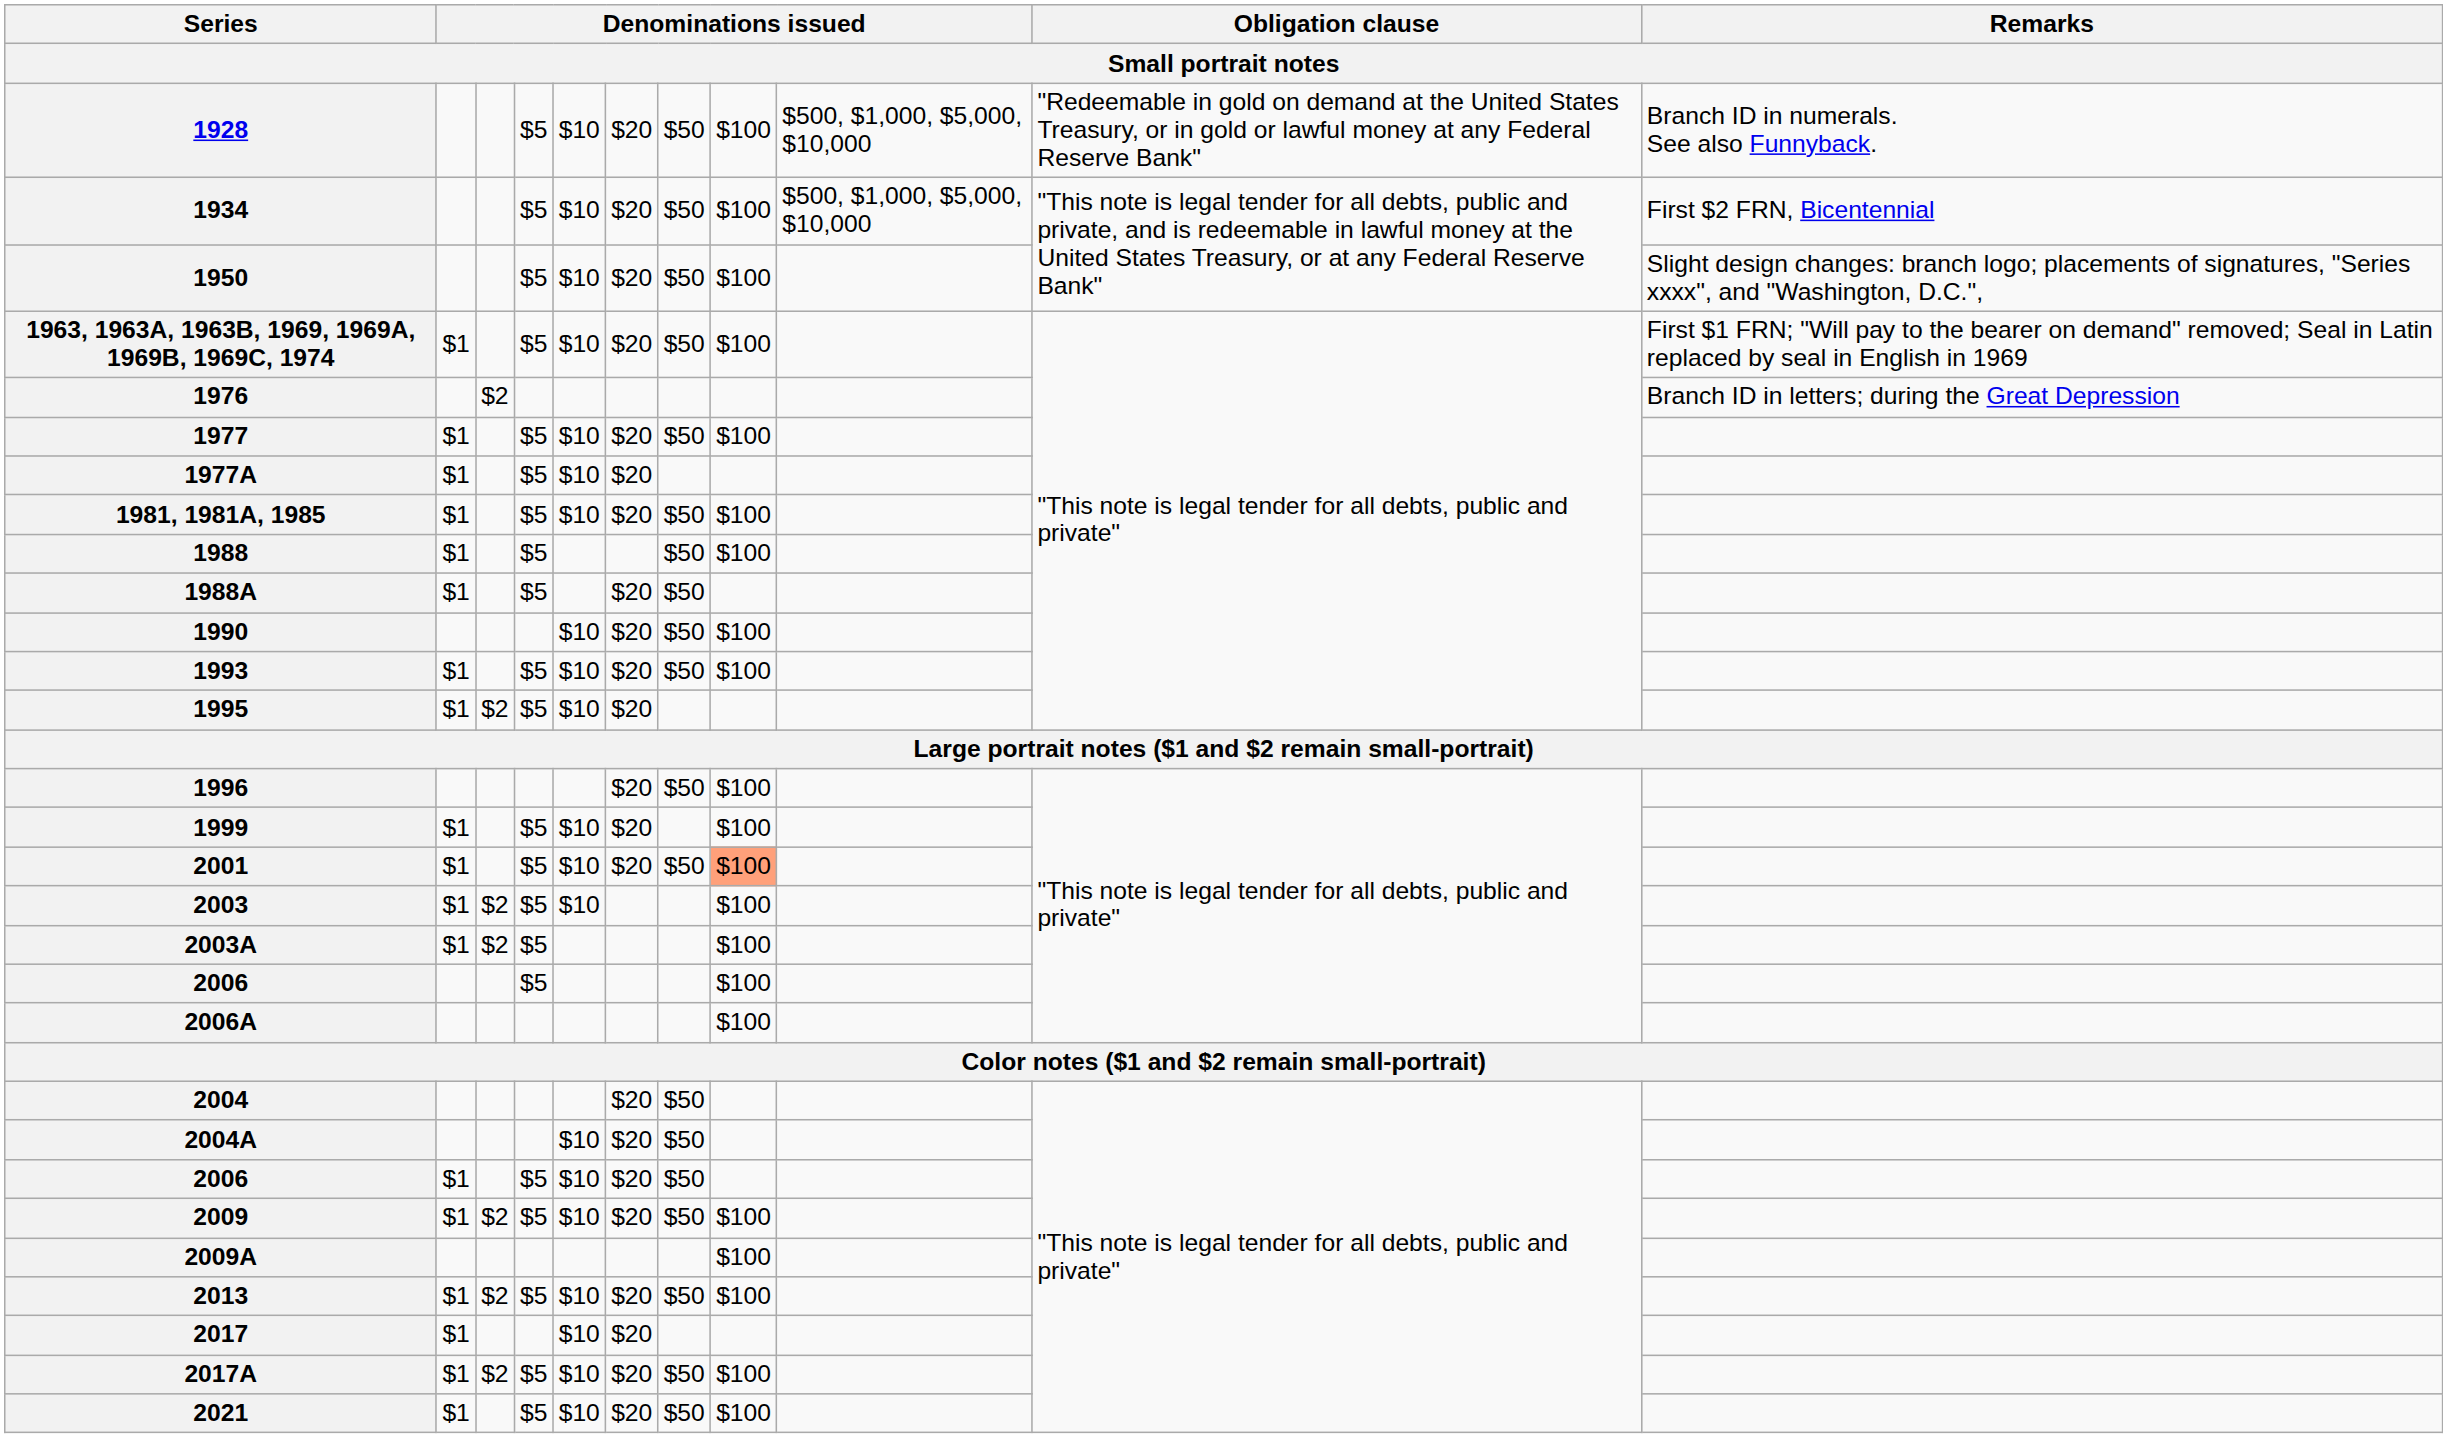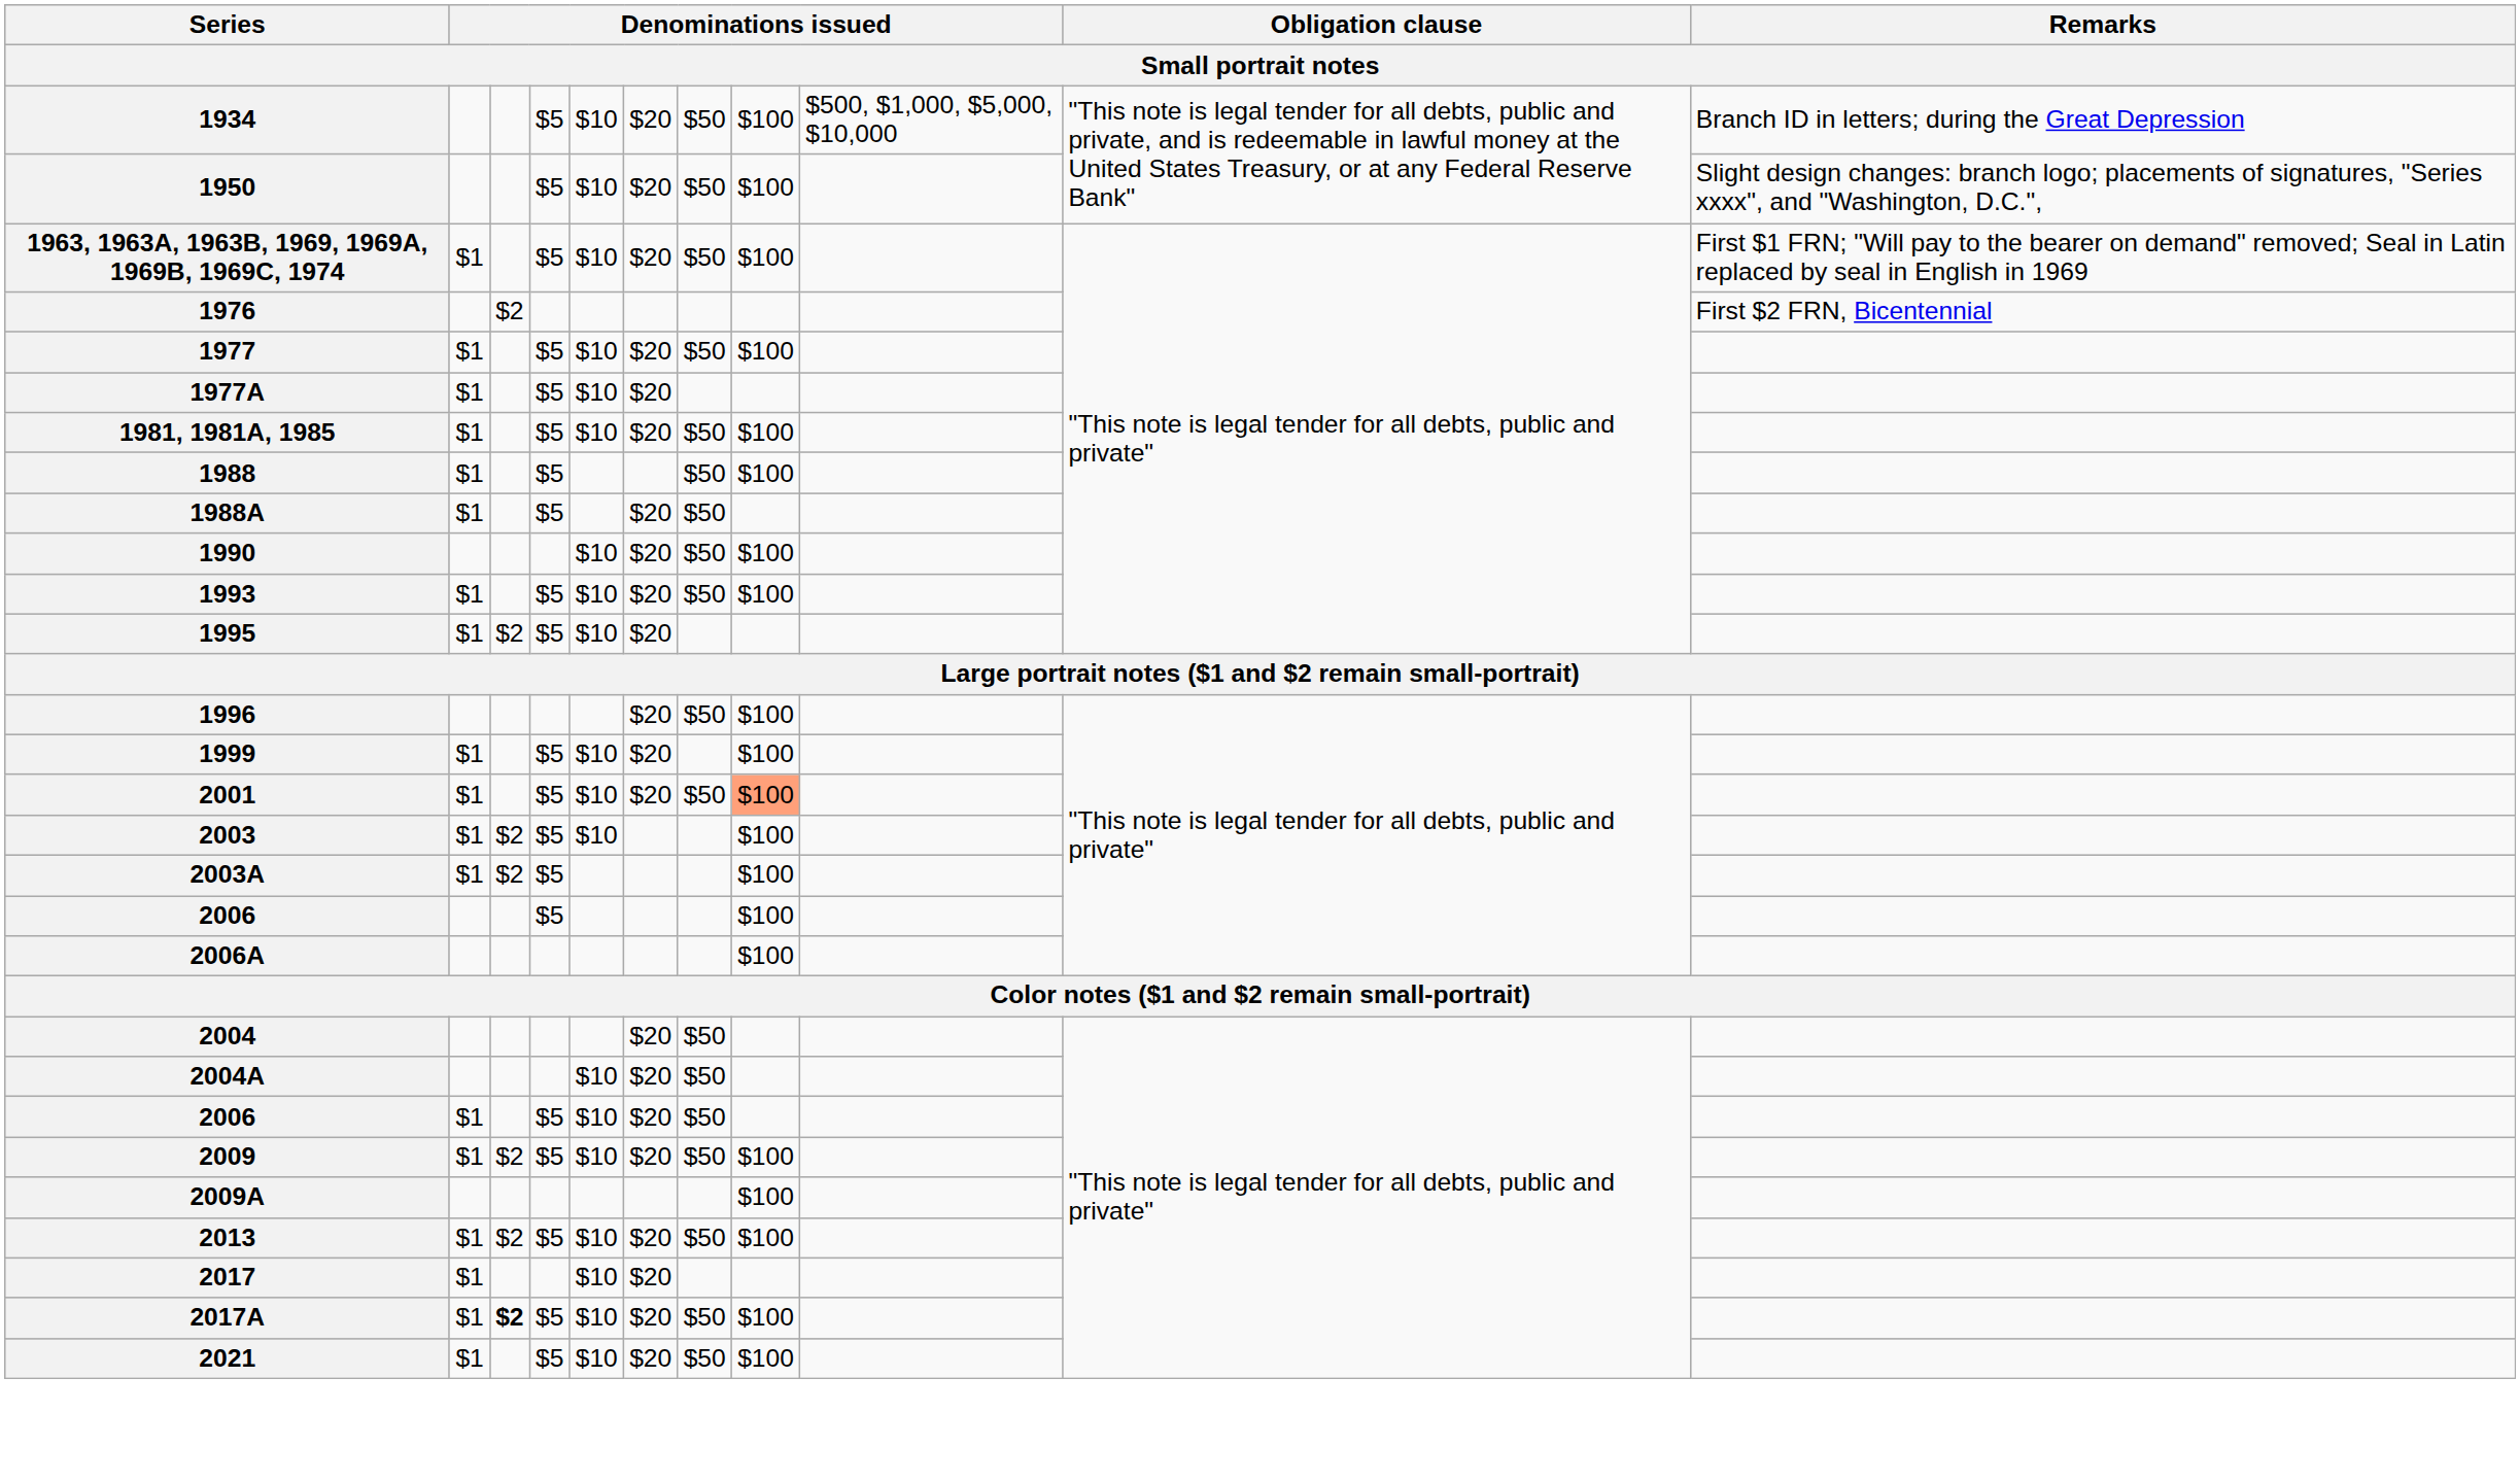 <table class="wikitable" style="width:100%;">
 <tr>
 <th>Series</th>
 <th colspan="8">Denominations issued</th>
 <th style="width:25%">Obligation clause</th>
 <th>Remarks</th>
 </tr>
 <tr>
 <th colspan="11">Small portrait notes</th>
-</tr>
-<tr>
-<th><a href='#'>1928</a></th>
-<td></td>
-<td></td>
-<td>$5</td>
-<td>$10</td>
-<td>$20</td>
-<td>$50</td>
-<td>$100</td>
-<td>$500, $1,000, $5,000, $10,000</td>
-<td>"Redeemable in gold on demand at the United States Treasury, or in gold or lawful money at any Federal Reserve Bank"</td>
-<td>Branch ID in numerals.<br>See also <a href='#'>Funnyback</a>.</td>
 </tr>
 <tr>
 <th>1934</th>
 <td></td>
 <td></td>
 <td>$5</td>
 <td>$10</td>
 <td>$20</td>
 <td>$50</td>
 <td>$100</td>
 <td>$500, $1,000, $5,000, $10,000</td>
 <td rowspan="2">"This note is legal tender for all debts, public and private, and is redeemable in lawful money at the United States Treasury, or at any Federal Reserve Bank"</td>
-<td>First $2 FRN, <a href='#'>Bicentennial</a></td>
+<td>Branch ID in letters; during the <a href='#'>Great Depression</a></td>
 </tr>
 <tr>
 <th>1950</th>
 <td></td>
 <td></td>
 <td>$5</td>
 <td>$10</td>
 <td>$20</td>
 <td>$50</td>
 <td>$100</td>
 <td></td>
 <td>Slight design changes: branch logo; placements of signatures, "Series xxxx", and "Washington, D.C.",</td>
 </tr>
 <tr>
 <th>1963, 1963A, 1963B, 1969, 1969A, 1969B, 1969C, 1974</th>
 <td>$1</td>
 <td></td>
 <td>$5</td>
 <td>$10</td>
 <td>$20</td>
 <td>$50</td>
 <td>$100</td>
 <td></td>
 <td rowspan="10">"This note is legal tender for all debts, public and private"</td>
 <td>First $1 FRN; "Will pay to the bearer on demand" removed; Seal in Latin replaced by seal in English in 1969</td>
 </tr>
 <tr>
 <th>1976</th>
 <td></td>
 <td>$2</td>
 <td></td>
 <td></td>
 <td></td>
 <td></td>
 <td></td>
 <td></td>
-<td>Branch ID in letters; during the <a href='#'>Great Depression</a></td>
+<td>First $2 FRN, <a href='#'>Bicentennial</a></td>
 </tr>
 <tr>
 <th>1977</th>
 <td>$1</td>
 <td></td>
 <td>$5</td>
 <td>$10</td>
 <td>$20</td>
 <td>$50</td>
 <td>$100</td>
 <td></td>
 <td></td>
 </tr>
 <tr>
 <th>1977A</th>
 <td>$1</td>
 <td></td>
 <td>$5</td>
 <td>$10</td>
 <td>$20</td>
 <td></td>
 <td></td>
 <td></td>
 <td></td>
 </tr>
 <tr>
 <th>1981, 1981A, 1985</th>
 <td>$1</td>
 <td></td>
 <td>$5</td>
 <td>$10</td>
 <td>$20</td>
 <td>$50</td>
 <td>$100</td>
 <td></td>
 <td></td>
 </tr>
 <tr>
 <th>1988</th>
 <td>$1</td>
 <td></td>
 <td>$5</td>
 <td></td>
 <td></td>
 <td>$50</td>
 <td>$100</td>
 <td></td>
 <td></td>
 </tr>
 <tr>
 <th>1988A</th>
 <td>$1</td>
 <td></td>
 <td>$5</td>
 <td></td>
 <td>$20</td>
 <td>$50</td>
 <td></td>
 <td></td>
 <td></td>
 </tr>
 <tr>
 <th>1990</th>
 <td></td>
 <td></td>
 <td></td>
 <td>$10</td>
 <td>$20</td>
 <td>$50</td>
 <td>$100</td>
 <td></td>
 <td></td>
 </tr>
 <tr>
 <th>1993</th>
 <td>$1</td>
 <td></td>
 <td>$5</td>
 <td>$10</td>
 <td>$20</td>
 <td>$50</td>
 <td>$100</td>
 <td></td>
 <td></td>
 </tr>
 <tr>
 <th>1995</th>
 <td>$1</td>
 <td>$2</td>
 <td>$5</td>
 <td>$10</td>
 <td>$20</td>
 <td></td>
 <td></td>
 <td></td>
 <td></td>
 </tr>
 <tr>
 <th colspan="11">Large portrait notes ($1 and $2 remain small-portrait)</th>
 </tr>
 <tr>
 <th>1996</th>
 <td></td>
 <td></td>
 <td></td>
 <td></td>
 <td>$20</td>
 <td>$50</td>
 <td>$100</td>
 <td></td>
 <td rowspan="7">"This note is legal tender for all debts, public and private"</td>
 <td></td>
 </tr>
 <tr>
 <th>1999</th>
 <td>$1</td>
 <td></td>
 <td>$5</td>
 <td>$10</td>
 <td>$20</td>
 <td></td>
 <td>$100</td>
 <td></td>
 <td></td>
 </tr>
 <tr>
 <th>2001</th>
 <td>$1</td>
 <td></td>
 <td>$5</td>
 <td>$10</td>
 <td>$20</td>
 <td>$50</td>
 <td style="background: lightsalmon;">$100</td>
 <td></td>
 <td></td>
 </tr>
 <tr>
 <th>2003</th>
 <td>$1</td>
 <td>$2</td>
 <td>$5</td>
 <td>$10</td>
 <td></td>
 <td></td>
 <td>$100</td>
 <td></td>
 <td></td>
 </tr>
 <tr>
 <th>2003A</th>
 <td>$1</td>
 <td>$2</td>
 <td>$5</td>
 <td></td>
 <td></td>
 <td></td>
 <td>$100</td>
 <td></td>
 <td></td>
 </tr>
 <tr>
 <th>2006</th>
 <td></td>
 <td></td>
 <td>$5</td>
 <td></td>
 <td></td>
 <td></td>
 <td>$100</td>
 <td></td>
 <td></td>
 </tr>
 <tr>
 <th>2006A</th>
 <td></td>
 <td></td>
 <td></td>
 <td></td>
 <td></td>
 <td></td>
 <td>$100</td>
 <td></td>
 <td></td>
 </tr>
 <tr>
 <th colspan="11">Color notes ($1 and $2 remain small-portrait)</th>
 </tr>
 <tr>
 <th>2004</th>
 <td></td>
 <td></td>
 <td></td>
 <td></td>
 <td>$20</td>
 <td>$50</td>
 <td></td>
 <td></td>
 <td rowspan="9">"This note is legal tender for all debts, public and private"</td>
 <td></td>
 </tr>
 <tr>
 <th>2004A</th>
 <td></td>
 <td></td>
 <td></td>
 <td>$10</td>
 <td>$20</td>
 <td>$50</td>
 <td></td>
 <td></td>
 <td></td>
 </tr>
 <tr>
 <th>2006</th>
 <td>$1</td>
 <td></td>
 <td>$5</td>
 <td>$10</td>
 <td>$20</td>
 <td>$50</td>
 <td></td>
 <td></td>
 <td></td>
 </tr>
 <tr>
 <th>2009</th>
 <td>$1</td>
 <td>$2</td>
 <td>$5</td>
 <td>$10</td>
 <td>$20</td>
 <td>$50</td>
 <td>$100</td>
 <td></td>
 <td></td>
 </tr>
 <tr>
 <th>2009A</th>
 <td></td>
 <td></td>
 <td></td>
 <td></td>
 <td></td>
 <td></td>
 <td>$100</td>
 <td></td>
 <td></td>
 </tr>
 <tr>
 <th>2013</th>
 <td>$1</td>
 <td>$2</td>
 <td>$5</td>
 <td>$10</td>
 <td>$20</td>
 <td>$50</td>
 <td>$100</td>
 <td></td>
 <td></td>
 </tr>
 <tr>
 <th>2017</th>
 <td>$1</td>
 <td></td>
 <td></td>
 <td>$10</td>
 <td>$20</td>
 <td></td>
 <td></td>
 <td></td>
 <td></td>
 </tr>
 <tr>
 <th>2017A</th>
 <td>$1</td>
-<td>$2</td>
+<td><strong>$2</strong></td>
 <td>$5</td>
 <td>$10</td>
 <td>$20</td>
 <td>$50</td>
 <td>$100</td>
 <td></td>
 <td></td>
 </tr>
 <tr>
 <th>2021</th>
 <td>$1</td>
 <td></td>
 <td>$5</td>
 <td>$10</td>
 <td>$20</td>
 <td>$50</td>
 <td>$100</td>
 <td></td>
 <td></td>
 </tr>
 </table>
